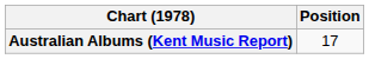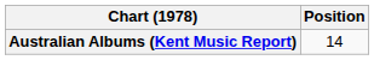 <table class="wikitable plainrowheaders" style="text-align:center">
 <tr>
 <th>Chart (1978)</th>
 <th>Position</th>
 </tr>
 <tr>
 <th scope="row">Australian Albums (<a href='#'>Kent Music Report</a>)</th>
-<td>17</td>
+<td>14</td>
 </tr>
 </table>
